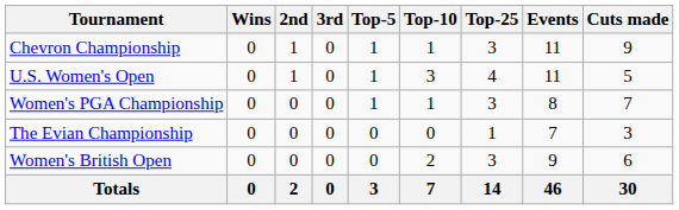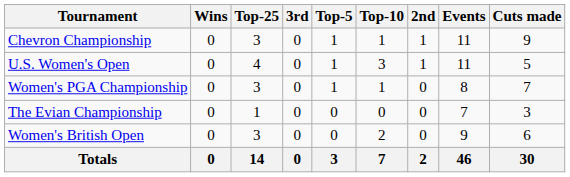 <table class=wikitable style=text-align:center>
 <tr>
 <th>Tournament</th>
 <th>Wins</th>
-<th>2nd</th>
+<th>Top-25</th>
 <th>3rd</th>
 <th>Top-5</th>
 <th>Top-10</th>
-<th>Top-25</th>
+<th>2nd</th>
 <th>Events</th>
 <th>Cuts made</th>
 </tr>
 <tr>
 <td align=left><a href='#'>Chevron Championship</a></td>
 <td>0</td>
-<td>1</td>
+<td>3</td>
 <td>0</td>
 <td>1</td>
 <td>1</td>
-<td>3</td>
+<td>1</td>
 <td>11</td>
 <td>9</td>
 </tr>
 <tr>
 <td align=left><a href='#'>U.S. Women's Open</a></td>
 <td>0</td>
-<td>1</td>
+<td>4</td>
 <td>0</td>
 <td>1</td>
 <td>3</td>
-<td>4</td>
+<td>1</td>
 <td>11</td>
 <td>5</td>
 </tr>
 <tr>
 <td align=left><a href='#'>Women's PGA Championship</a></td>
 <td>0</td>
-<td>0</td>
+<td>3</td>
 <td>0</td>
 <td>1</td>
 <td>1</td>
-<td>3</td>
+<td>0</td>
 <td>8</td>
 <td>7</td>
 </tr>
 <tr>
 <td align=left><a href='#'>The Evian Championship</a></td>
 <td>0</td>
+<td>1</td>
 <td>0</td>
 <td>0</td>
 <td>0</td>
 <td>0</td>
-<td>1</td>
 <td>7</td>
 <td>3</td>
 </tr>
 <tr>
 <td align=left><a href='#'>Women's British Open</a></td>
 <td>0</td>
-<td>0</td>
+<td>3</td>
 <td>0</td>
 <td>0</td>
 <td>2</td>
-<td>3</td>
+<td>0</td>
 <td>9</td>
 <td>6</td>
 </tr>
 <tr>
 <th>Totals</th>
 <th>0</th>
-<th>2</th>
+<th>14</th>
 <th>0</th>
 <th>3</th>
 <th>7</th>
-<th>14</th>
+<th>2</th>
 <th>46</th>
 <th>30</th>
 </tr>
 </table>
